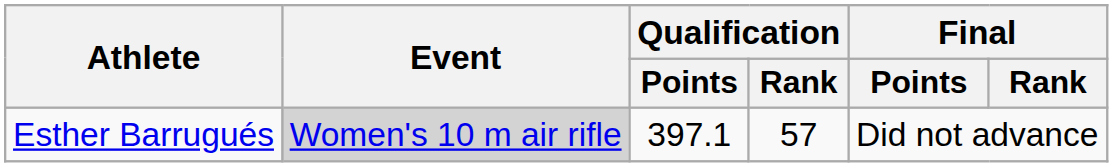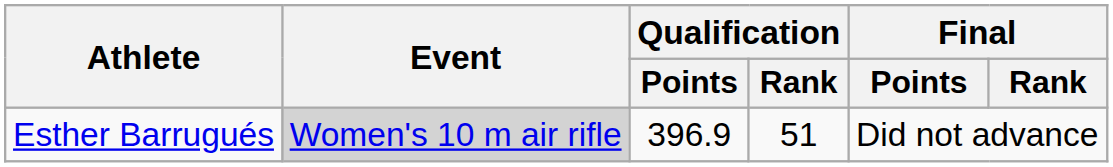 <table class="wikitable" style="font-size:90%">
 <tr>
 <th rowspan="2">Athlete</th>
 <th rowspan="2">Event</th>
 <th colspan=2>Qualification</th>
 <th colspan=2>Final</th>
 </tr>
 <tr style="font-size:95%">
 <th>Points</th>
 <th>Rank</th>
 <th>Points</th>
 <th>Rank</th>
 </tr>
 <tr align=center>
 <td align=left><a href='#'>Esther Barrugués</a></td>
 <td align=left style="background: lightgrey;"><a href='#'>Women's 10 m air rifle</a></td>
-<td>397.1</td>
-<td>57</td>
+<td>396.9</td>
+<td>51</td>
 <td colspan=2>Did not advance</td>
 </tr>
 </table>
